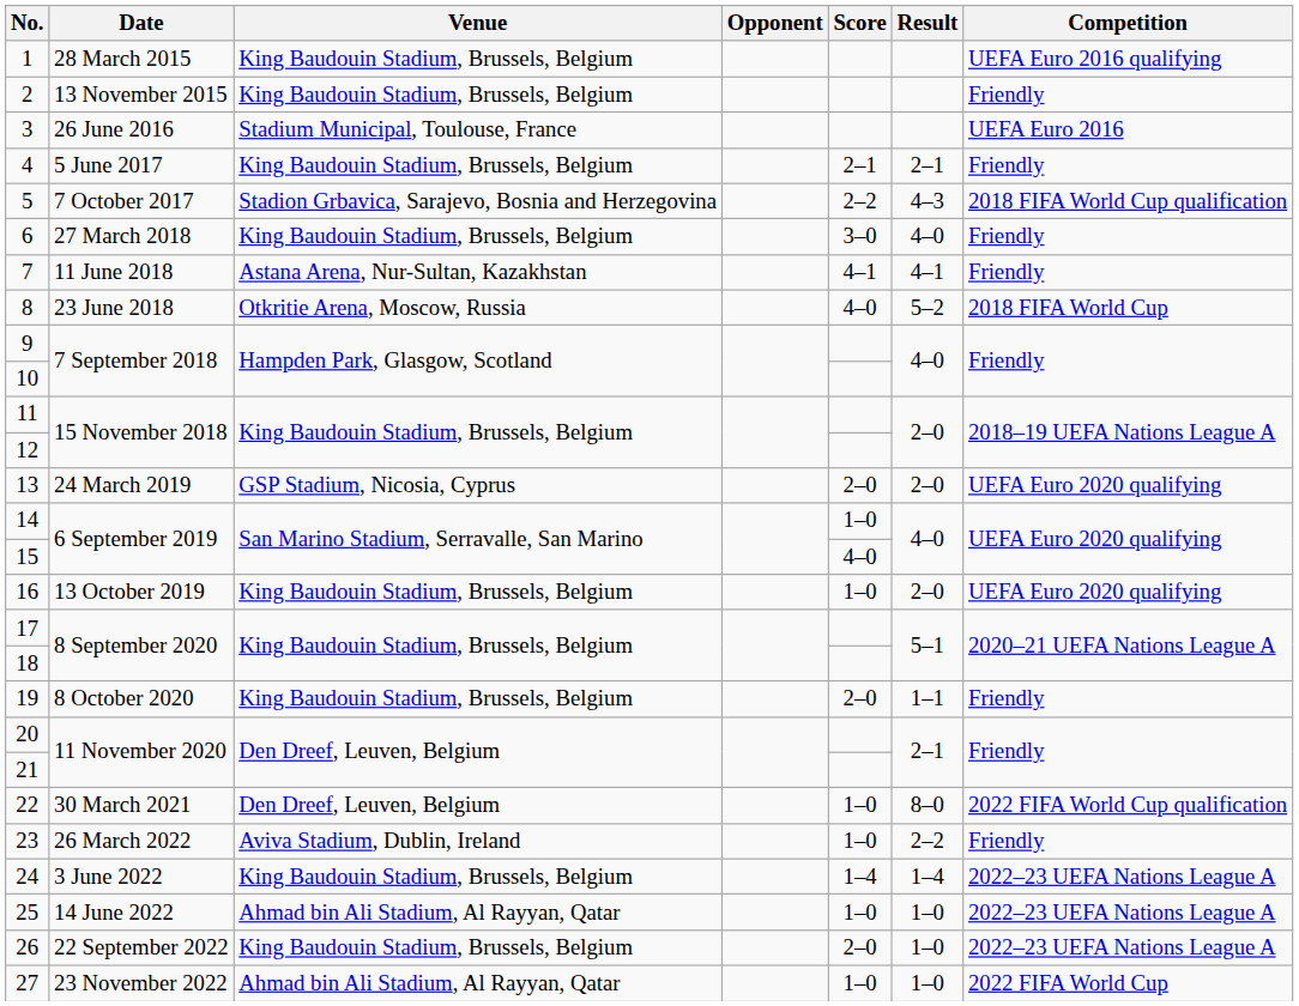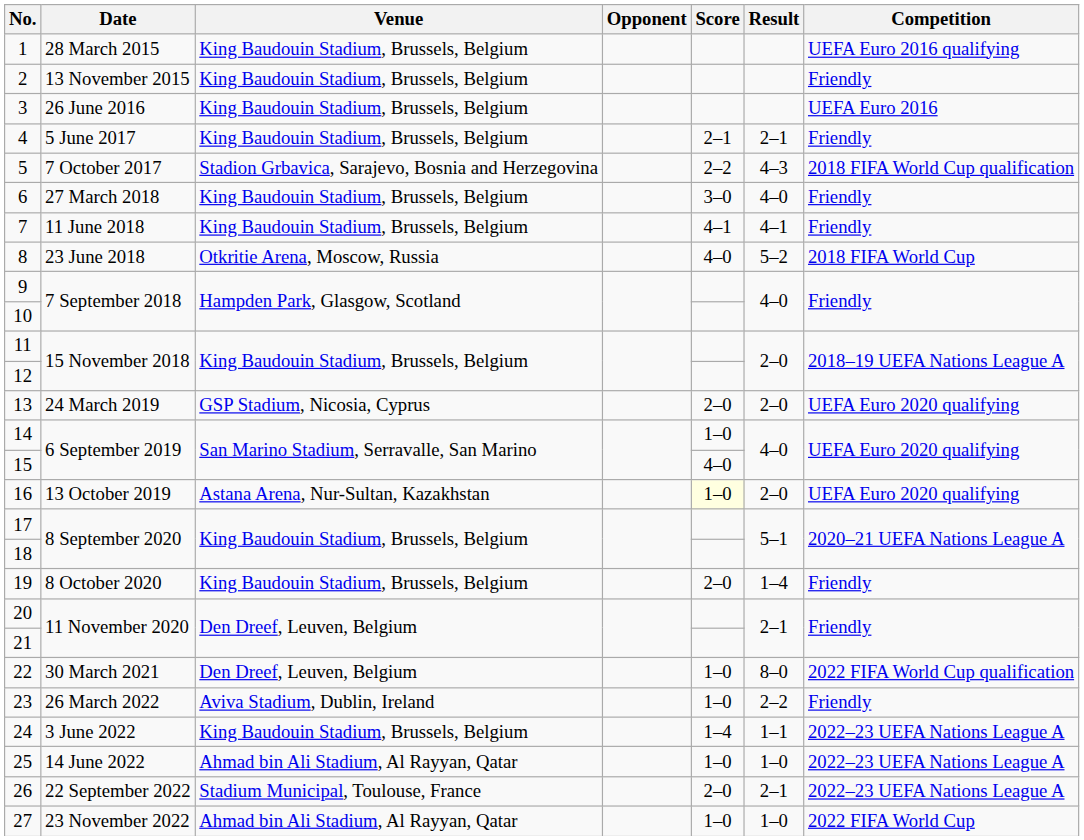 <table class="wikitable sortable">
 <tr>
 <th>No.</th>
 <th>Date</th>
 <th>Venue</th>
 <th>Opponent</th>
 <th>Score</th>
 <th>Result</th>
 <th>Competition</th>
 </tr>
 <tr>
 <td align=center>1</td>
 <td>28 March 2015</td>
 <td><a href='#'>King Baudouin Stadium</a>, Brussels, Belgium</td>
 <td></td>
 <td></td>
 <td></td>
 <td><a href='#'>UEFA Euro 2016 qualifying</a></td>
 </tr>
 <tr>
 <td align=center>2</td>
 <td>13 November 2015</td>
 <td><a href='#'>King Baudouin Stadium</a>, Brussels, Belgium</td>
 <td></td>
 <td></td>
 <td></td>
 <td><a href='#'>Friendly</a></td>
 </tr>
 <tr>
 <td align=center>3</td>
 <td>26 June 2016</td>
-<td><a href='#'>Stadium Municipal</a>, Toulouse, France</td>
+<td><a href='#'>King Baudouin Stadium</a>, Brussels, Belgium</td>
 <td></td>
 <td></td>
 <td></td>
 <td><a href='#'>UEFA Euro 2016</a></td>
 </tr>
 <tr>
 <td align=center>4</td>
 <td>5 June 2017</td>
 <td><a href='#'>King Baudouin Stadium</a>, Brussels, Belgium</td>
 <td></td>
 <td align=center>2–1</td>
 <td align=center>2–1</td>
 <td><a href='#'>Friendly</a></td>
 </tr>
 <tr>
 <td align=center>5</td>
 <td>7 October 2017</td>
 <td><a href='#'>Stadion Grbavica</a>, Sarajevo, Bosnia and Herzegovina</td>
 <td></td>
 <td align=center>2–2</td>
 <td align=center>4–3</td>
 <td><a href='#'>2018 FIFA World Cup qualification</a></td>
 </tr>
 <tr>
 <td align=center>6</td>
 <td>27 March 2018</td>
 <td><a href='#'>King Baudouin Stadium</a>, Brussels, Belgium</td>
 <td></td>
 <td align=center>3–0</td>
 <td align=center>4–0</td>
 <td><a href='#'>Friendly</a></td>
 </tr>
 <tr>
 <td align=center>7</td>
 <td>11 June 2018</td>
-<td><a href='#'>Astana Arena</a>, Nur-Sultan, Kazakhstan</td>
+<td><a href='#'>King Baudouin Stadium</a>, Brussels, Belgium</td>
 <td></td>
 <td align=center>4–1</td>
 <td align=center>4–1</td>
 <td><a href='#'>Friendly</a></td>
 </tr>
 <tr>
 <td align=center>8</td>
 <td>23 June 2018</td>
 <td><a href='#'>Otkritie Arena</a>, Moscow, Russia</td>
 <td></td>
 <td align=center>4–0</td>
 <td align=center>5–2</td>
 <td><a href='#'>2018 FIFA World Cup</a></td>
 </tr>
 <tr>
 <td align=center>9</td>
 <td rowspan="2">7 September 2018</td>
 <td rowspan="2"><a href='#'>Hampden Park</a>, Glasgow, Scotland</td>
 <td rowspan="2"></td>
 <td></td>
 <td rowspan="2" style="text-align:center;">4–0</td>
 <td rowspan="2"><a href='#'>Friendly</a></td>
 </tr>
 <tr>
 <td align=center>10</td>
 <td></td>
 </tr>
 <tr>
 <td align=center>11</td>
 <td rowspan="2">15 November 2018</td>
 <td rowspan="2"><a href='#'>King Baudouin Stadium</a>, Brussels, Belgium</td>
 <td rowspan="2"></td>
 <td></td>
 <td rowspan="2" style="text-align:center;">2–0</td>
 <td rowspan="2"><a href='#'>2018–19 UEFA Nations League A</a></td>
 </tr>
 <tr>
 <td align=center>12</td>
 <td></td>
 </tr>
 <tr>
 <td align=center>13</td>
 <td>24 March 2019</td>
 <td><a href='#'>GSP Stadium</a>, Nicosia, Cyprus</td>
 <td></td>
 <td align=center>2–0</td>
 <td align=center>2–0</td>
 <td><a href='#'>UEFA Euro 2020 qualifying</a></td>
 </tr>
 <tr>
 <td align=center>14</td>
 <td rowspan="2">6 September 2019</td>
 <td rowspan="2"><a href='#'>San Marino Stadium</a>, Serravalle, San Marino</td>
 <td rowspan="2"></td>
 <td align=center>1–0</td>
 <td rowspan="2" align=center>4–0</td>
 <td rowspan="2"><a href='#'>UEFA Euro 2020 qualifying</a></td>
 </tr>
 <tr>
 <td align=center>15</td>
 <td align=center>4–0</td>
 </tr>
 <tr>
 <td align=center>16</td>
 <td>13 October 2019</td>
-<td><a href='#'>King Baudouin Stadium</a>, Brussels, Belgium</td>
+<td><a href='#'>Astana Arena</a>, Nur-Sultan, Kazakhstan</td>
 <td></td>
-<td align=center>1–0</td>
+<td align=center style="background: lightyellow;">1–0</td>
 <td align=center>2–0</td>
 <td><a href='#'>UEFA Euro 2020 qualifying</a></td>
 </tr>
 <tr>
 <td align=center>17</td>
 <td rowspan="2">8 September 2020</td>
 <td rowspan="2"><a href='#'>King Baudouin Stadium</a>, Brussels, Belgium</td>
 <td rowspan="2"></td>
 <td></td>
 <td rowspan="2" style="text-align:center;">5–1</td>
 <td rowspan="2"><a href='#'>2020–21 UEFA Nations League A</a></td>
 </tr>
 <tr>
 <td align=center>18</td>
 <td></td>
 </tr>
 <tr>
 <td align=center>19</td>
 <td>8 October 2020</td>
 <td><a href='#'>King Baudouin Stadium</a>, Brussels, Belgium</td>
 <td></td>
 <td align=center>2–0</td>
-<td align=center>1–1</td>
+<td align=center>1–4</td>
 <td><a href='#'>Friendly</a></td>
 </tr>
 <tr>
 <td align=center>20</td>
 <td rowspan="2">11 November 2020</td>
 <td rowspan="2"><a href='#'>Den Dreef</a>, Leuven, Belgium</td>
 <td rowspan="2"></td>
 <td></td>
 <td rowspan="2" style="text-align:center;">2–1</td>
 <td rowspan="2"><a href='#'>Friendly</a></td>
 </tr>
 <tr>
 <td align=center>21</td>
 <td></td>
 </tr>
 <tr>
 <td align=center>22</td>
 <td>30 March 2021</td>
 <td><a href='#'>Den Dreef</a>, Leuven, Belgium</td>
 <td></td>
 <td align=center>1–0</td>
 <td align=center>8–0</td>
 <td><a href='#'>2022 FIFA World Cup qualification</a></td>
 </tr>
 <tr>
 <td align=center>23</td>
 <td>26 March 2022</td>
 <td><a href='#'>Aviva Stadium</a>, Dublin, Ireland</td>
 <td></td>
 <td align=center>1–0</td>
 <td align=center>2–2</td>
 <td><a href='#'>Friendly</a></td>
 </tr>
 <tr>
 <td align=center>24</td>
 <td>3 June 2022</td>
 <td><a href='#'>King Baudouin Stadium</a>, Brussels, Belgium</td>
 <td></td>
 <td align=center>1–4</td>
-<td align=center>1–4</td>
+<td align=center>1–1</td>
 <td><a href='#'>2022–23 UEFA Nations League A</a></td>
 </tr>
 <tr>
 <td align=center>25</td>
 <td>14 June 2022</td>
 <td><a href='#'>Ahmad bin Ali Stadium</a>, Al Rayyan, Qatar</td>
 <td></td>
 <td align=center>1–0</td>
 <td align=center>1–0</td>
 <td><a href='#'>2022–23 UEFA Nations League A</a></td>
 </tr>
 <tr>
 <td align=center>26</td>
 <td>22 September 2022</td>
-<td><a href='#'>King Baudouin Stadium</a>, Brussels, Belgium</td>
+<td><a href='#'>Stadium Municipal</a>, Toulouse, France</td>
 <td></td>
 <td align=center>2–0</td>
-<td align=center>1–0</td>
+<td align=center>2–1</td>
 <td><a href='#'>2022–23 UEFA Nations League A</a></td>
 </tr>
 <tr>
 <td align=center>27</td>
 <td>23 November 2022</td>
 <td><a href='#'>Ahmad bin Ali Stadium</a>, Al Rayyan, Qatar</td>
 <td></td>
 <td align=center>1–0</td>
 <td align=center>1–0</td>
 <td><a href='#'>2022 FIFA World Cup</a></td>
 </tr>
 </table>
